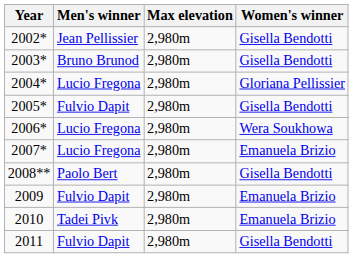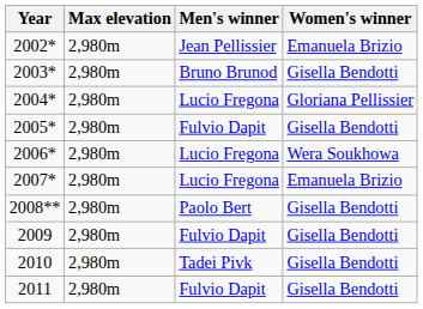 <table class="wikitable" style="font-size:100%; text-align:left;">
 <tr>
 <th>Year</th>
+<th>Max elevation</th>
 <th>Men's winner</th>
-<th>Max elevation</th>
 <th>Women's winner</th>
 </tr>
 <tr>
 <td align=center>2002*</td>
+<td>2,980m</td>
 <td> <a href='#'>Jean Pellissier</a></td>
-<td>2,980m</td>
-<td> <a href='#'>Gisella Bendotti</a></td>
+<td> <a href='#'>Emanuela Brizio</a></td>
 </tr>
 <tr>
 <td align=center>2003*</td>
+<td>2,980m</td>
 <td> <a href='#'>Bruno Brunod</a></td>
-<td>2,980m</td>
 <td> <a href='#'>Gisella Bendotti</a></td>
 </tr>
 <tr>
 <td align=center>2004*</td>
+<td>2,980m</td>
 <td> <a href='#'>Lucio Fregona</a></td>
-<td>2,980m</td>
 <td> <a href='#'>Gloriana Pellissier</a></td>
 </tr>
 <tr>
 <td align=center>2005*</td>
+<td>2,980m</td>
 <td> <a href='#'>Fulvio Dapit</a></td>
-<td>2,980m</td>
 <td> <a href='#'>Gisella Bendotti</a></td>
 </tr>
 <tr>
 <td align=center>2006*</td>
+<td>2,980m</td>
 <td> <a href='#'>Lucio Fregona</a></td>
-<td>2,980m</td>
 <td> <a href='#'>Wera Soukhowa</a></td>
 </tr>
 <tr>
 <td align=center>2007*</td>
+<td>2,980m</td>
 <td> <a href='#'>Lucio Fregona</a></td>
-<td>2,980m</td>
 <td> <a href='#'>Emanuela Brizio</a></td>
 </tr>
 <tr>
 <td align=center>2008**</td>
+<td>2,980m</td>
 <td> <a href='#'>Paolo Bert</a></td>
-<td>2,980m</td>
 <td> <a href='#'>Gisella Bendotti</a></td>
 </tr>
 <tr>
 <td align=center>2009</td>
+<td>2,980m</td>
 <td> <a href='#'>Fulvio Dapit</a></td>
-<td>2,980m</td>
-<td> <a href='#'>Emanuela Brizio</a></td>
+<td> <a href='#'>Gisella Bendotti</a></td>
 </tr>
 <tr>
 <td align=center>2010</td>
+<td>2,980m</td>
 <td> <a href='#'>Tadei Pivk</a></td>
-<td>2,980m</td>
-<td> <a href='#'>Emanuela Brizio</a></td>
+<td> <a href='#'>Gisella Bendotti</a></td>
 </tr>
 <tr>
 <td align=center>2011</td>
+<td>2,980m</td>
 <td> <a href='#'>Fulvio Dapit</a></td>
-<td>2,980m</td>
 <td> <a href='#'>Gisella Bendotti</a></td>
 </tr>
 </table>
